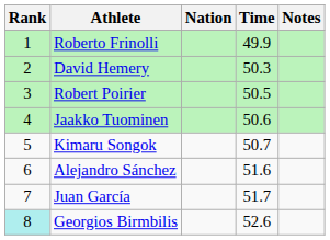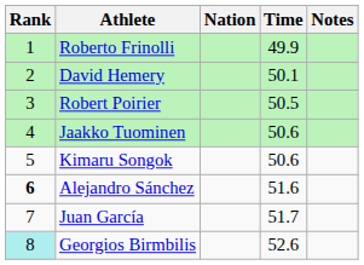 <table class="wikitable sortable" style="text-align:center">
 <tr>
 <th>Rank</th>
 <th>Athlete</th>
 <th>Nation</th>
 <th>Time</th>
 <th>Notes</th>
 </tr>
 <tr bgcolor=bbf3bb>
 <td>1</td>
 <td align="left"><a href='#'>Roberto Frinolli</a></td>
 <td align="left"></td>
 <td>49.9</td>
 <td></td>
 </tr>
 <tr bgcolor=bbf3bb>
 <td>2</td>
 <td align="left"><a href='#'>David Hemery</a></td>
 <td align="left"></td>
-<td>50.3</td>
+<td>50.1</td>
 <td></td>
 </tr>
 <tr bgcolor=bbf3bb>
 <td>3</td>
 <td align="left"><a href='#'>Robert Poirier</a></td>
 <td align="left"></td>
 <td>50.5</td>
 <td></td>
 </tr>
 <tr bgcolor=bbf3bb>
 <td>4</td>
 <td align="left"><a href='#'>Jaakko Tuominen</a></td>
 <td align="left"></td>
 <td>50.6</td>
 <td></td>
 </tr>
 <tr>
 <td>5</td>
 <td align="left"><a href='#'>Kimaru Songok</a></td>
 <td align="left"></td>
-<td>50.7</td>
+<td>50.6</td>
 <td></td>
 </tr>
 <tr>
-<td>6</td>
+<td><strong>6</strong></td>
 <td align="left"><a href='#'>Alejandro Sánchez</a></td>
 <td align="left"></td>
 <td>51.6</td>
 <td></td>
 </tr>
 <tr>
 <td>7</td>
 <td align="left"><a href='#'>Juan García</a></td>
 <td align="left"></td>
 <td>51.7</td>
 <td></td>
 </tr>
 <tr>
 <td style="background: paleturquoise;">8</td>
 <td align="left"><a href='#'>Georgios Birmbilis</a></td>
 <td align="left"></td>
 <td>52.6</td>
 <td></td>
 </tr>
 </table>
